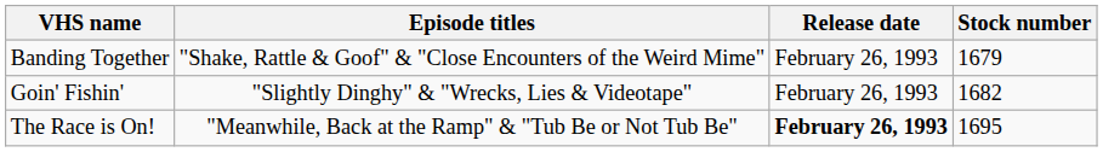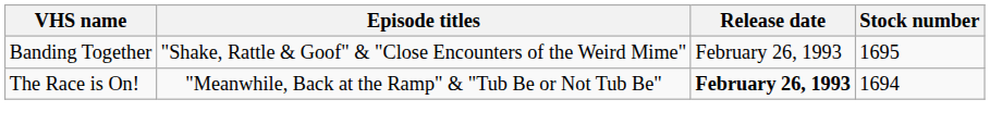 <table class="wikitable">
 <tr>
 <th>VHS name</th>
 <th>Episode titles</th>
 <th>Release date</th>
 <th>Stock number</th>
 </tr>
 <tr>
 <td>Banding Together</td>
 <td style="text-align:center;">"Shake, Rattle & Goof" & "Close Encounters of the Weird Mime"</td>
 <td>February 26, 1993</td>
-<td>1679</td>
-</tr>
-<tr>
-<td>Goin' Fishin'</td>
-<td style="text-align:center;">"Slightly Dinghy" & "Wrecks, Lies & Videotape"</td>
-<td>February 26, 1993</td>
-<td>1682</td>
+<td>1695</td>
 </tr>
 <tr>
 <td>The Race is On!</td>
 <td style="text-align:center;">"Meanwhile, Back at the Ramp" & "Tub Be or Not Tub Be"</td>
 <td><strong>February 26, 1993</strong></td>
-<td>1695</td>
+<td>1694</td>
 </tr>
 </table>
